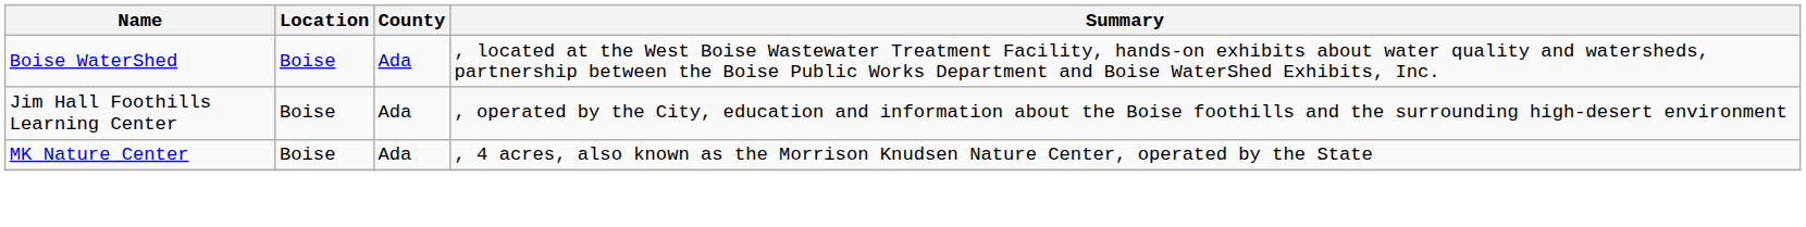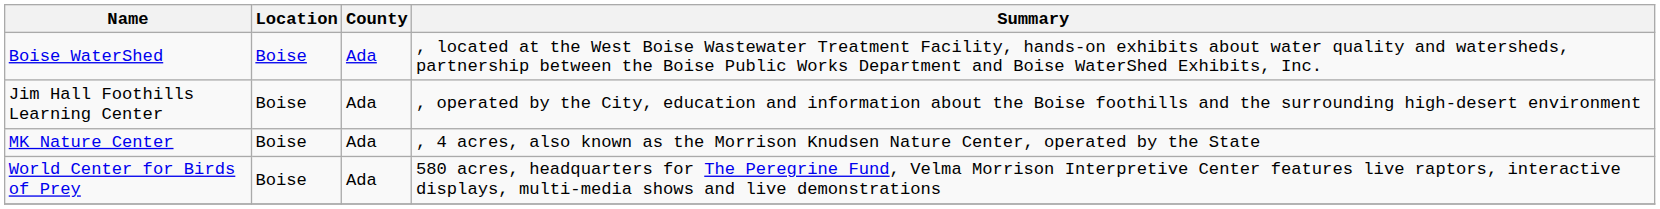 <table class="wikitable">
 <tr>
 <th>Name</th>
 <th>Location</th>
 <th>County</th>
 <th>Summary</th>
 </tr>
 <tr>
 <td><a href='#'>Boise WaterShed</a></td>
 <td><a href='#'>Boise</a></td>
 <td><a href='#'>Ada</a></td>
 <td>, located at the West Boise Wastewater Treatment Facility, hands-on exhibits about water quality and watersheds, partnership between the Boise Public Works Department and Boise WaterShed Exhibits, Inc.</td>
 </tr>
 <tr>
 <td>Jim Hall Foothills Learning Center</td>
 <td>Boise</td>
 <td>Ada</td>
 <td>, operated by the City, education and information about the Boise foothills and the surrounding high-desert environment</td>
 </tr>
 <tr>
 <td><a href='#'>MK Nature Center</a></td>
 <td>Boise</td>
 <td>Ada</td>
 <td>, 4 acres, also known as the Morrison Knudsen Nature Center, operated by the State</td>
 </tr>
 <tr>
+<td><a href='#'>World Center for Birds of Prey</a></td>
+<td>Boise</td>
+<td>Ada</td>
+<td>580 acres, headquarters for <a href='#'>The Peregrine Fund</a>, Velma Morrison Interpretive Center features live raptors, interactive displays, multi-media shows and live demonstrations</td>
+</tr>
+<tr>
 </tr>
 </table>
